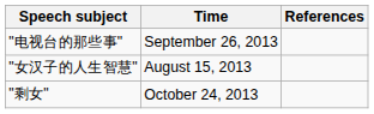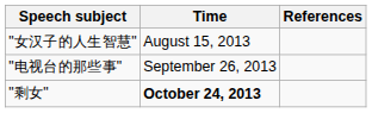 <table class="wikitable">
 <tr>
 <th>Speech subject</th>
 <th>Time</th>
 <th>References</th>
 </tr>
 <tr>
+<td>"女汉子的人生智慧"</td>
+<td>August 15, 2013</td>
+<td></td>
+</tr>
+<tr>
 <td>"电视台的那些事"</td>
 <td>September 26, 2013</td>
 <td></td>
 </tr>
 <tr>
-<td>"女汉子的人生智慧"</td>
-<td>August 15, 2013</td>
-<td></td>
-</tr>
-<tr>
 <td>"剩女"</td>
-<td>October 24, 2013</td>
+<td><strong>October 24, 2013</strong></td>
 <td></td>
 </tr>
 </table>
